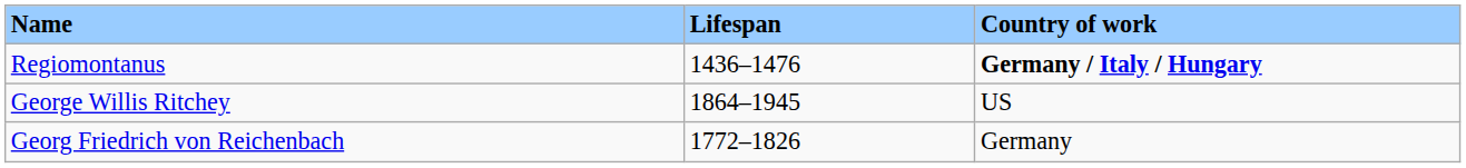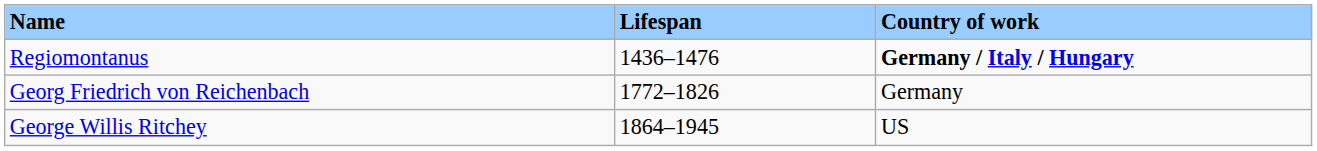 <table class="wikitable" style="width:75%; background:light blue; color:black">
 <tr>
 <td width="35%" bgcolor="#99ccff"><strong>Name</strong></td>
 <td width="15%" bgcolor="#99ccff"><strong> Lifespan</strong></td>
 <td width="25%" bgcolor="#99ccff"><strong> Country of work </strong></td>
 </tr>
 <tr>
 <td><a href='#'>Regiomontanus</a></td>
 <td>1436–1476</td>
 <td><strong>Germany / <a href='#'>Italy</a> / <a href='#'>Hungary</a></strong></td>
 </tr>
 <tr>
+<td><a href='#'>Georg Friedrich von Reichenbach</a></td>
+<td>1772–1826</td>
+<td>Germany</td>
+</tr>
+<tr>
 <td><a href='#'>George Willis Ritchey</a></td>
 <td>1864–1945</td>
 <td>US</td>
 </tr>
-<tr>
-<td><a href='#'>Georg Friedrich von Reichenbach</a></td>
-<td>1772–1826</td>
-<td>Germany</td>
-</tr>
 </table>
